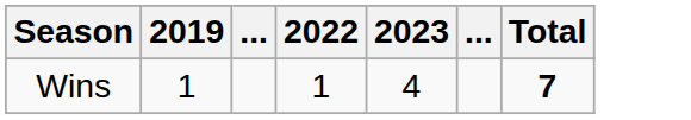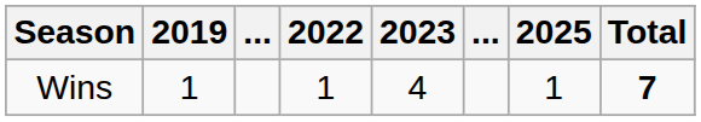 <table class="wikitable">
 <tr>
 <th>Season</th>
 <th>2019</th>
 <th>...</th>
 <th>2022</th>
 <th>2023</th>
 <th>...</th>
+<th>2025</th>
 <th><strong>Total</strong></th>
 </tr>
 <tr align=center>
 <td>Wins</td>
 <td>1</td>
 <td></td>
 <td>1</td>
 <td>4</td>
 <td></td>
+<td>1</td>
 <td><strong>7</strong></td>
 </tr>
 </table>
